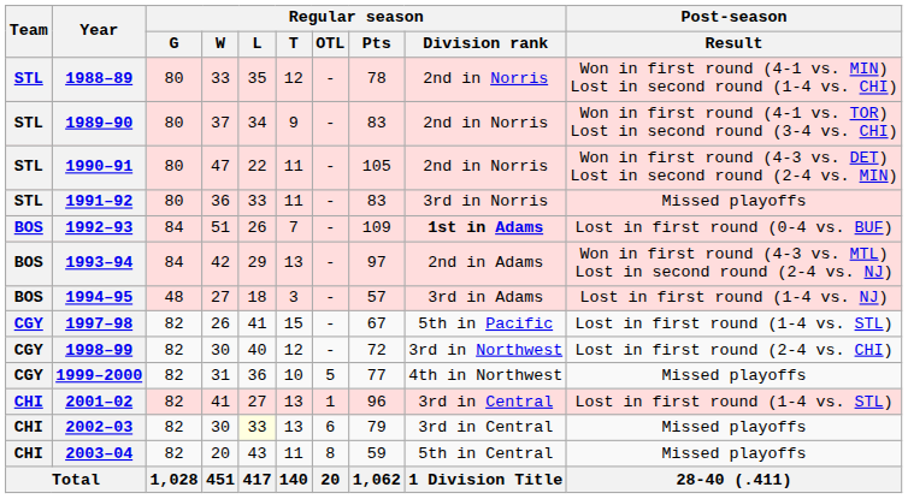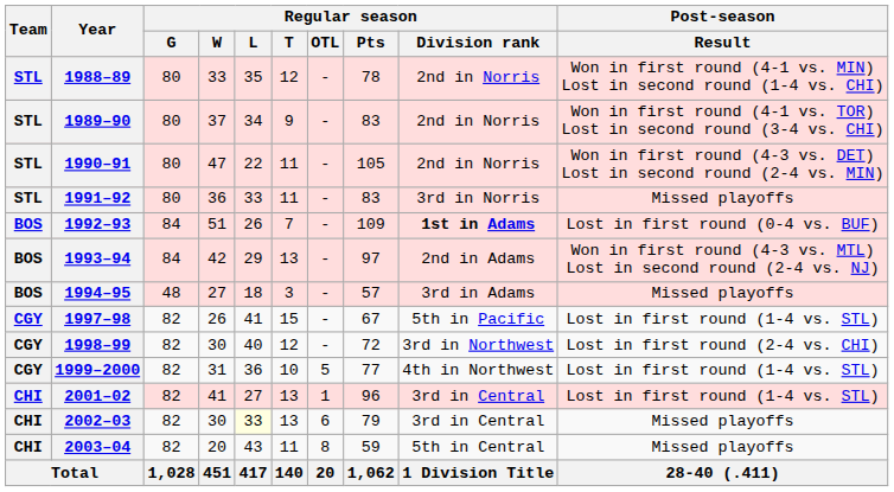 <table class="wikitable" style="font-size: 95%; text-align:center;">
 <tr>
 <th rowspan="2">Team</th>
 <th rowspan="2">Year</th>
 <th colspan="7">Regular season</th>
 <th colspan="1">Post-season</th>
 </tr>
 <tr>
 <th>G</th>
 <th>W</th>
 <th>L</th>
 <th>T</th>
 <th>OTL</th>
 <th>Pts</th>
 <th>Division rank</th>
 <th>Result</th>
 </tr>
 <tr style="background:#fdd;">
 <th><a href='#'>STL</a></th>
 <th><a href='#'>1988–89</a></th>
 <td>80</td>
 <td>33</td>
 <td>35</td>
 <td>12</td>
 <td>-</td>
 <td>78</td>
 <td>2nd in <a href='#'>Norris</a></td>
 <td>Won in first round (4-1 vs. <a href='#'>MIN</a>) <br> Lost in second round (1-4 vs. <a href='#'>CHI</a>)</td>
 </tr>
 <tr style="background:#fdd;">
 <th>STL</th>
 <th><a href='#'>1989–90</a></th>
 <td>80</td>
 <td>37</td>
 <td>34</td>
 <td>9</td>
 <td>-</td>
 <td>83</td>
 <td>2nd in Norris</td>
 <td>Won in first round (4-1 vs. <a href='#'>TOR</a>) <br> Lost in second round (3-4 vs. <a href='#'>CHI</a>)</td>
 </tr>
 <tr style="background:#fdd;">
 <th>STL</th>
 <th><a href='#'>1990–91</a></th>
 <td>80</td>
 <td>47</td>
 <td>22</td>
 <td>11</td>
 <td>-</td>
 <td>105</td>
 <td>2nd in Norris</td>
 <td>Won in first round (4-3 vs. <a href='#'>DET</a>) <br> Lost in second round (2-4 vs. <a href='#'>MIN</a>)</td>
 </tr>
 <tr style="background:#fdd;">
 <th>STL</th>
 <th><a href='#'>1991–92</a></th>
 <td>80</td>
 <td>36</td>
 <td>33</td>
 <td>11</td>
 <td>-</td>
 <td>83</td>
 <td>3rd in Norris</td>
 <td>Missed playoffs</td>
 </tr>
 <tr style="background:#fdd;">
 <th><a href='#'>BOS</a></th>
 <th><a href='#'>1992–93</a></th>
 <td>84</td>
 <td>51</td>
 <td>26</td>
 <td>7</td>
 <td>-</td>
 <td>109</td>
 <td><strong>1st in <a href='#'>Adams</a></strong></td>
 <td>Lost in first round (0-4 vs. <a href='#'>BUF</a>)</td>
 </tr>
 <tr style="background:#fdd;">
 <th>BOS</th>
 <th><a href='#'>1993–94</a></th>
 <td>84</td>
 <td>42</td>
 <td>29</td>
 <td>13</td>
 <td>-</td>
 <td>97</td>
 <td>2nd in Adams</td>
 <td>Won in first round (4-3 vs. <a href='#'>MTL</a>) <br> Lost in second round (2-4 vs. <a href='#'>NJ</a>)</td>
 </tr>
 <tr style="background:#fdd;">
 <th>BOS</th>
 <th><a href='#'>1994–95</a></th>
 <td>48</td>
 <td>27</td>
 <td>18</td>
 <td>3</td>
 <td>-</td>
 <td>57</td>
 <td>3rd in Adams</td>
-<td>Lost in first round (1-4 vs. <a href='#'>NJ</a>)</td>
+<td>Missed playoffs</td>
 </tr>
 <tr>
 <th><a href='#'>CGY</a></th>
 <th><a href='#'>1997–98</a></th>
 <td>82</td>
 <td>26</td>
 <td>41</td>
 <td>15</td>
 <td>-</td>
 <td>67</td>
 <td>5th in <a href='#'>Pacific</a></td>
 <td>Lost in first round (1-4 vs. <a href='#'>STL</a>)</td>
 </tr>
 <tr>
 <th>CGY</th>
 <th><a href='#'>1998–99</a></th>
 <td>82</td>
 <td>30</td>
 <td>40</td>
 <td>12</td>
 <td>-</td>
 <td>72</td>
 <td>3rd in <a href='#'>Northwest</a></td>
 <td>Lost in first round (2-4 vs. <a href='#'>CHI</a>)</td>
 </tr>
 <tr>
 <th>CGY</th>
 <th><a href='#'>1999–2000</a></th>
 <td>82</td>
 <td>31</td>
 <td>36</td>
 <td>10</td>
 <td>5</td>
 <td>77</td>
 <td>4th in Northwest</td>
-<td>Missed playoffs</td>
+<td>Lost in first round (1-4 vs. <a href='#'>STL</a>)</td>
 </tr>
 <tr style="background:#fdd;">
 <th><a href='#'>CHI</a></th>
 <th><a href='#'>2001–02</a></th>
 <td>82</td>
 <td>41</td>
 <td>27</td>
 <td>13</td>
 <td>1</td>
 <td>96</td>
 <td>3rd in <a href='#'>Central</a></td>
 <td>Lost in first round (1-4 vs. <a href='#'>STL</a>)</td>
 </tr>
 <tr>
 <th>CHI</th>
 <th><a href='#'>2002–03</a></th>
 <td>82</td>
 <td>30</td>
 <td style="background: lightyellow;">33</td>
 <td>13</td>
 <td>6</td>
 <td>79</td>
 <td>3rd in Central</td>
 <td>Missed playoffs</td>
 </tr>
 <tr>
 <th>CHI</th>
 <th><a href='#'>2003–04</a></th>
 <td>82</td>
 <td>20</td>
 <td>43</td>
 <td>11</td>
 <td>8</td>
 <td>59</td>
 <td>5th in Central</td>
 <td>Missed playoffs</td>
 </tr>
 <tr>
 <th colspan="2">Total</th>
 <th>1,028</th>
 <th>451</th>
 <th>417</th>
 <th>140</th>
 <th>20</th>
 <th>1,062</th>
 <th>1 Division Title</th>
 <th>28-40 (.411)</th>
 </tr>
 </table>
